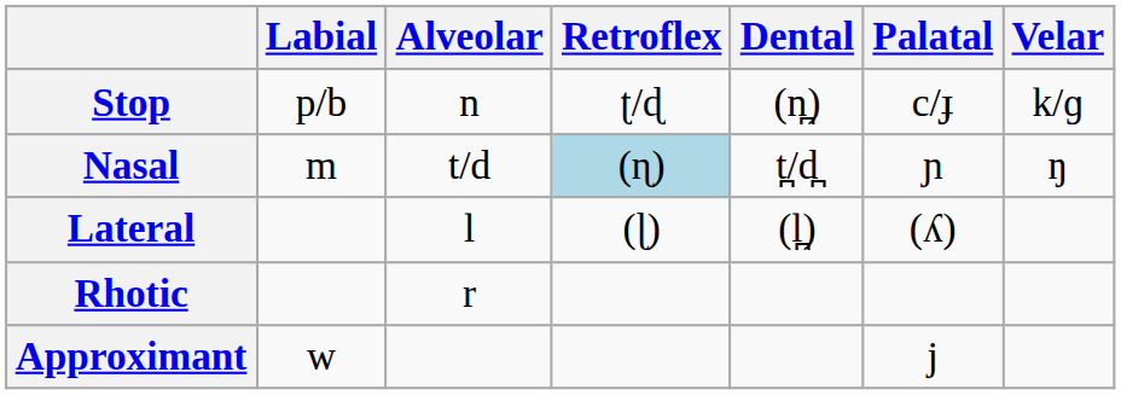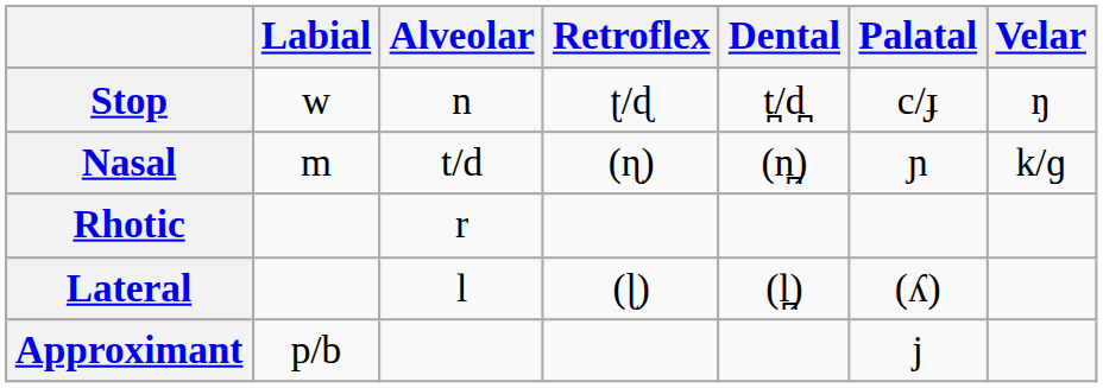 <table class="wikitable">
 <tr>
 <th></th>
 <th><a href='#'>Labial</a></th>
 <th><a href='#'>Alveolar</a></th>
 <th><a href='#'>Retroflex</a></th>
 <th><a href='#'>Dental</a></th>
 <th><a href='#'>Palatal</a></th>
 <th><a href='#'>Velar</a></th>
 </tr>
 <tr align="center">
 <th><a href='#'>Stop</a></th>
-<td>p/b</td>
+<td>w</td>
 <td>n</td>
 <td>ʈ/ɖ</td>
-<td>(n̪)</td>
+<td>t̪/d̪</td>
 <td>c/ɟ</td>
-<td>k/ɡ</td>
+<td>ŋ</td>
 </tr>
 <tr align="center">
 <th><a href='#'>Nasal</a></th>
 <td>m</td>
 <td>t/d</td>
-<td style="background: lightblue;">(ɳ)</td>
-<td>t̪/d̪</td>
+<td>(ɳ)</td>
+<td>(n̪)</td>
 <td>ɲ</td>
-<td>ŋ</td>
+<td>k/ɡ</td>
+</tr>
+<tr align="center">
+<th><a href='#'>Rhotic</a></th>
+<td></td>
+<td>r</td>
+<td></td>
+<td></td>
+<td></td>
+<td></td>
 </tr>
 <tr align="center">
 <th><a href='#'>Lateral</a></th>
 <td></td>
 <td>l</td>
 <td>(ɭ)</td>
 <td>(l̪)</td>
 <td>(ʎ)</td>
 <td></td>
 </tr>
 <tr align="center">
-<th><a href='#'>Rhotic</a></th>
-<td></td>
-<td>r</td>
-<td></td>
-<td></td>
-<td></td>
-<td></td>
-</tr>
-<tr align="center">
 <th><a href='#'>Approximant</a></th>
-<td>w</td>
+<td>p/b</td>
 <td></td>
 <td></td>
 <td></td>
 <td>j</td>
 <td></td>
 </tr>
 </table>
